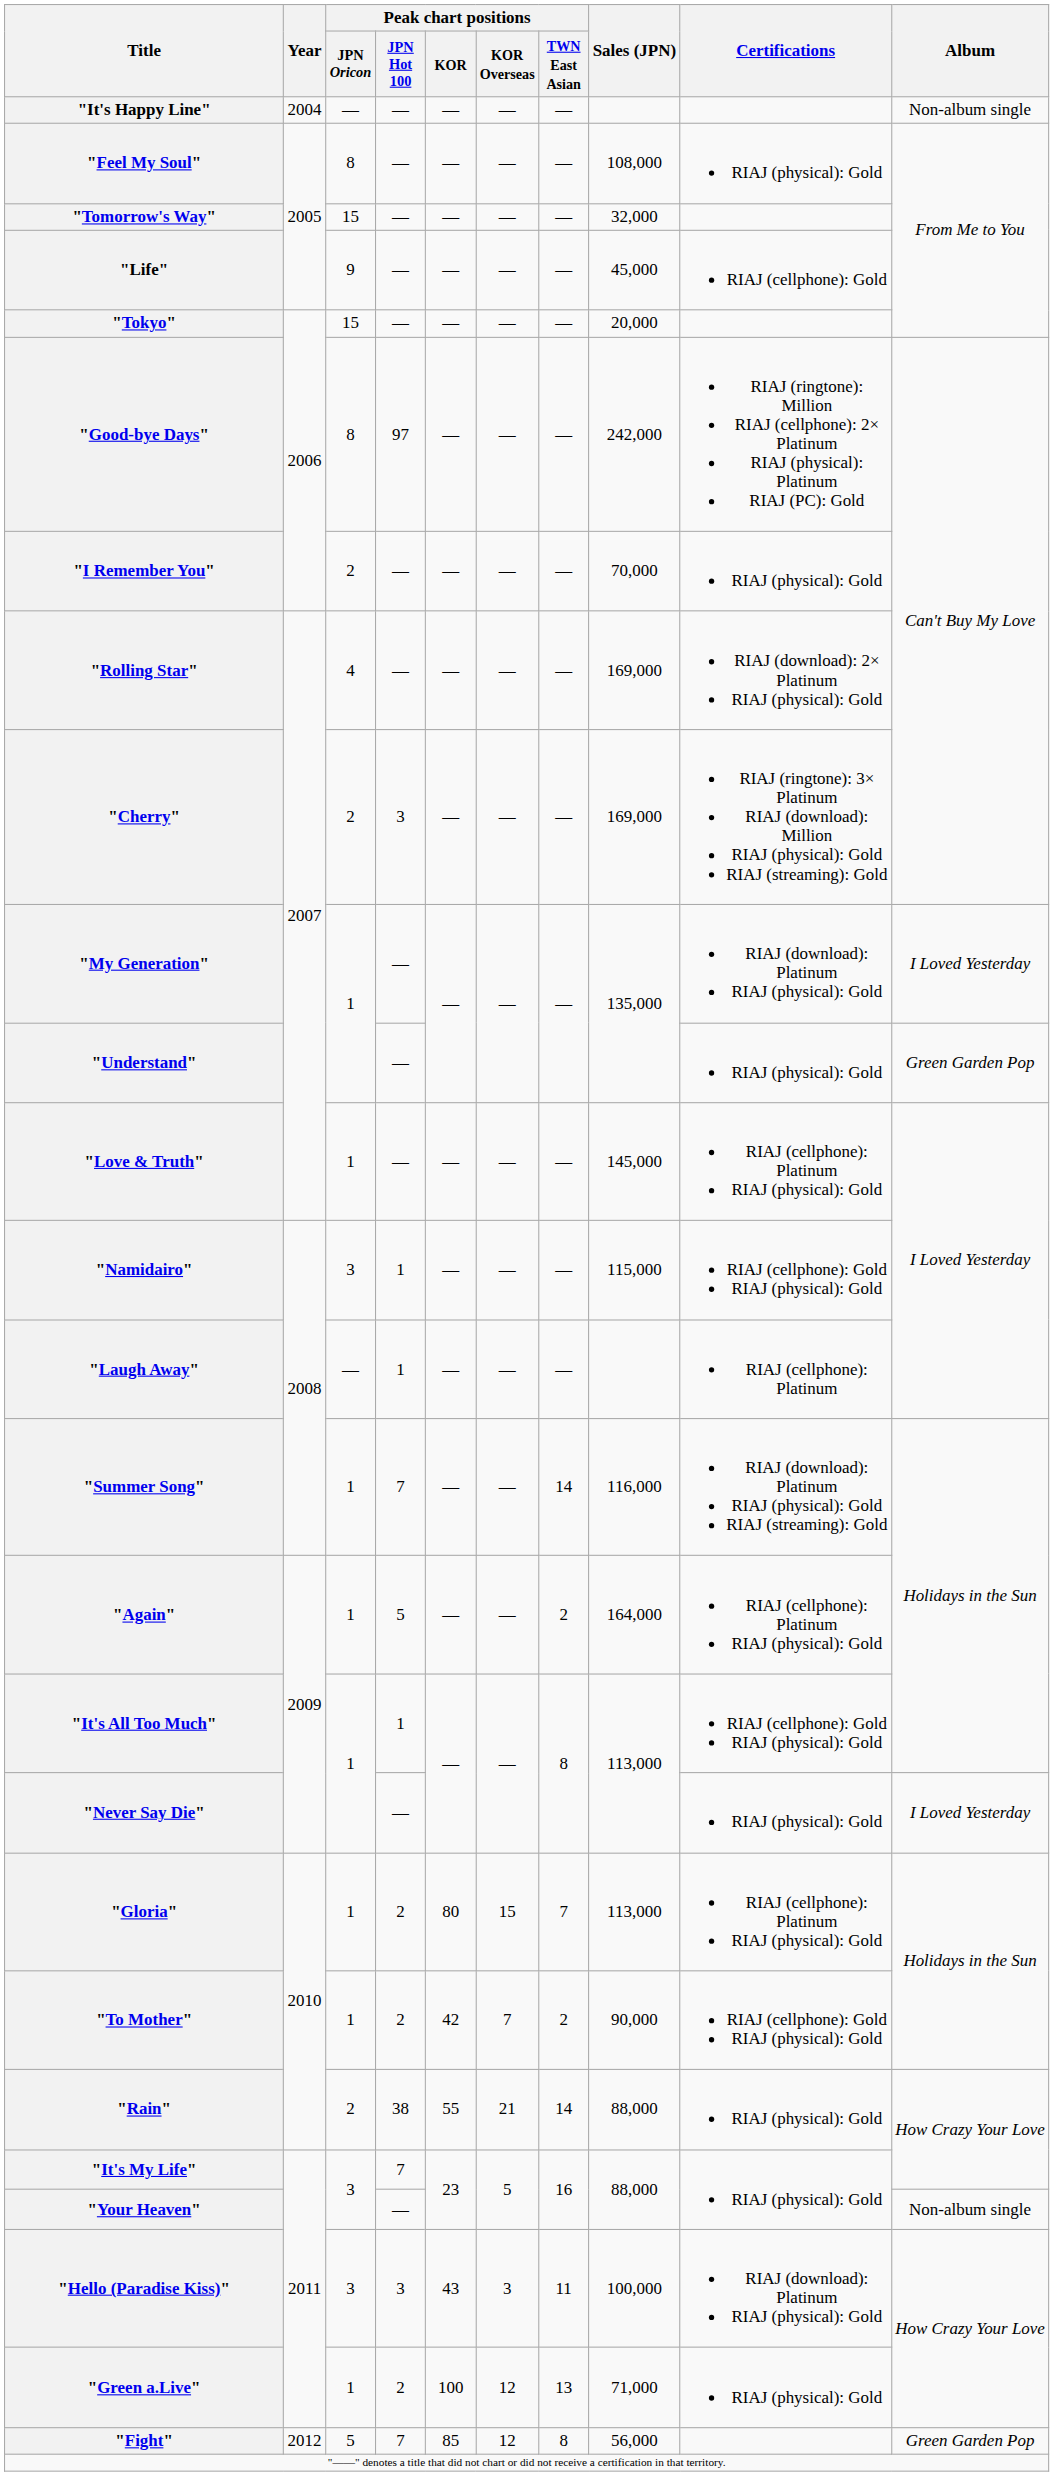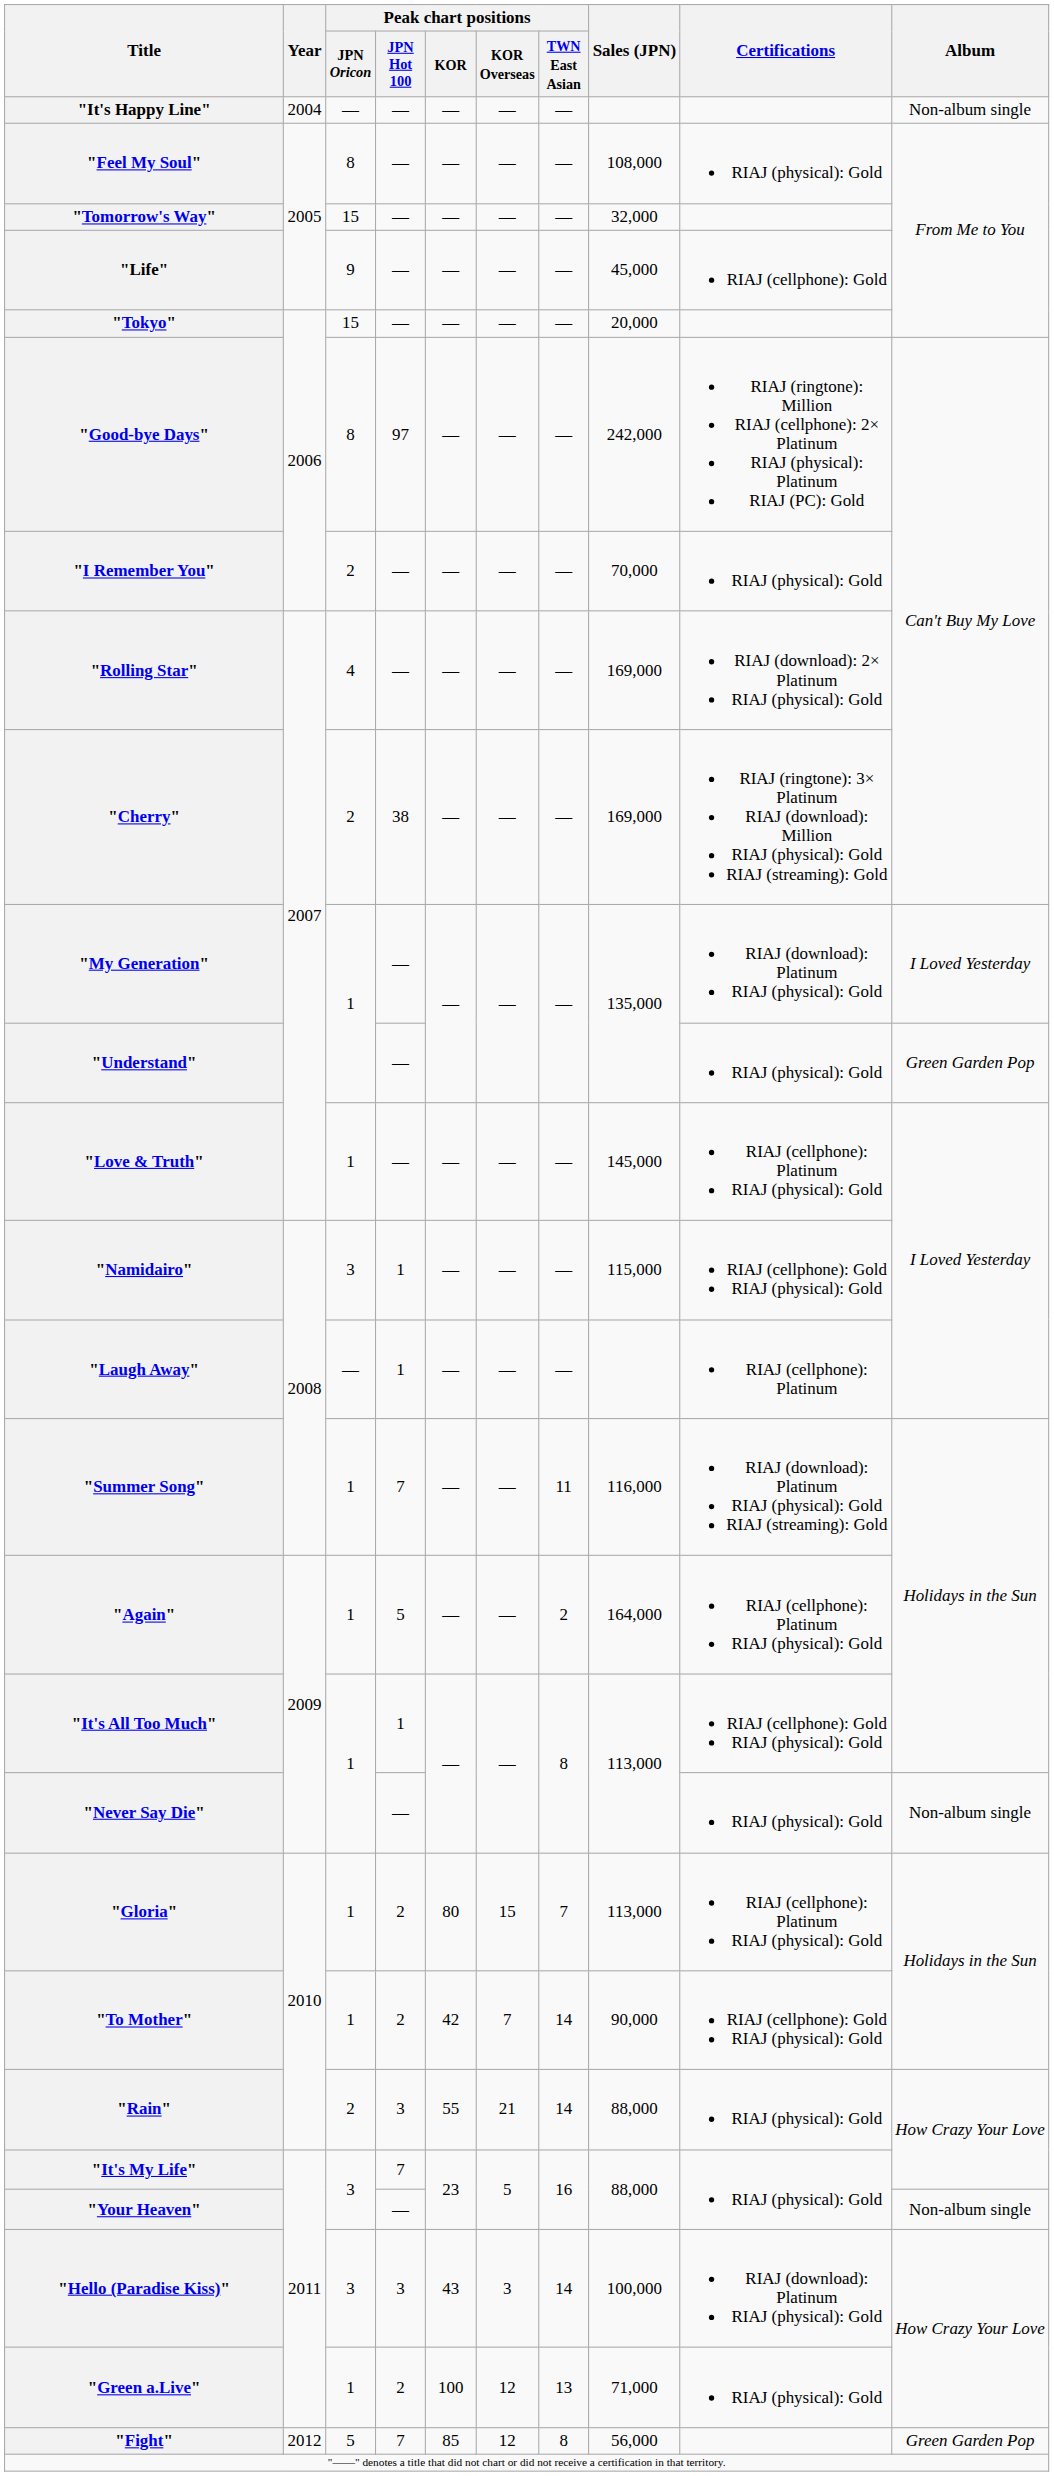 <table class="wikitable plainrowheaders" style="text-align:center;">
 <tr>
 <th scope="col" rowspan="2" style="width:16em;">Title</th>
 <th scope="col" rowspan="2">Year</th>
 <th scope="col" colspan="5">Peak chart positions</th>
 <th scope="col" rowspan="2">Sales (JPN)</th>
 <th scope="col" rowspan="2" style="width:12em;"><a href='#'>Certifications</a></th>
 <th scope="col" rowspan="2">Album</th>
 </tr>
 <tr>
 <th style="width:3em;font-size:85%">JPN <em>Oricon</em><br></th>
 <th style="width:3em;font-size:85%"><a href='#'>JPN Hot 100</a><br></th>
 <th style="width:2.5em;"><small>KOR</small><br></th>
 <th style="width:2.5em;"><small>KOR<br>Overseas</small><br></th>
 <th style="width:2.5em;"><small><a href='#'>TWN</a> East Asian</small><br></th>
 </tr>
 <tr>
 <th scope="row">"It's Happy Line"</th>
 <td rowspan="1">2004</td>
 <td>—</td>
 <td>—</td>
 <td>—</td>
 <td>—</td>
 <td>—</td>
 <td></td>
 <td></td>
 <td rowspan=1>Non-album single</td>
 </tr>
 <tr>
 <th scope="row">"<a href='#'>Feel My Soul</a>"</th>
 <td rowspan="3">2005</td>
 <td>8</td>
 <td>—</td>
 <td>—</td>
 <td>—</td>
 <td>—</td>
 <td>108,000</td>
 <td><br><ul><li>RIAJ <span>(physical)</span>: Gold</li></ul></td>
 <td rowspan=4><em>From Me to You</em></td>
 </tr>
 <tr>
 <th scope="row">"<a href='#'>Tomorrow's Way</a>"</th>
 <td>15</td>
 <td>—</td>
 <td>—</td>
 <td>—</td>
 <td>—</td>
 <td>32,000</td>
 <td></td>
 </tr>
 <tr>
 <th scope="row">"Life"</th>
 <td>9</td>
 <td>—</td>
 <td>—</td>
 <td>—</td>
 <td>—</td>
 <td>45,000</td>
 <td><br><ul><li>RIAJ <span>(cellphone)</span>: Gold</li></ul></td>
 </tr>
 <tr>
 <th scope="row">"<a href='#'>Tokyo</a>"</th>
 <td rowspan="3">2006</td>
 <td>15</td>
 <td>—</td>
 <td>—</td>
 <td>—</td>
 <td>—</td>
 <td>20,000</td>
 <td></td>
 </tr>
 <tr>
 <th scope="row">"<a href='#'>Good-bye Days</a>"</th>
 <td>8</td>
 <td>97</td>
 <td>—</td>
 <td>—</td>
 <td>—</td>
 <td>242,000</td>
 <td><br><ul><li>RIAJ <span>(ringtone)</span>: Million</li><li>RIAJ <span>(cellphone)</span>: 2× Platinum</li><li>RIAJ <span>(physical)</span>: Platinum</li><li>RIAJ <span>(PC)</span>: Gold</li></ul></td>
 <td rowspan=4><em>Can't Buy My Love</em></td>
 </tr>
 <tr>
 <th scope="row">"<a href='#'>I Remember You</a>"</th>
 <td>2</td>
 <td>—</td>
 <td>—</td>
 <td>—</td>
 <td>—</td>
 <td>70,000</td>
 <td><br><ul><li>RIAJ <span>(physical)</span>: Gold</li></ul></td>
 </tr>
 <tr>
 <th scope="row">"<a href='#'>Rolling Star</a>"</th>
 <td rowspan="5">2007</td>
 <td>4</td>
 <td>—</td>
 <td>—</td>
 <td>—</td>
 <td>—</td>
 <td>169,000</td>
 <td><br><ul><li>RIAJ <span>(download)</span>: 2× Platinum</li><li>RIAJ <span>(physical)</span>: Gold</li></ul></td>
 </tr>
 <tr>
 <th scope="row">"<a href='#'>Cherry</a>"</th>
 <td>2</td>
-<td>3</td>
+<td>38</td>
 <td>—</td>
 <td>—</td>
 <td>—</td>
 <td>169,000</td>
 <td><br><ul><li>RIAJ <span>(ringtone)</span>: 3× Platinum</li><li>RIAJ <span>(download)</span>: Million</li><li>RIAJ <span>(physical)</span>: Gold</li><li>RIAJ <span>(streaming)</span>: Gold</li></ul></td>
 </tr>
 <tr>
 <th scope="row">"<a href='#'>My Generation</a>"</th>
 <td rowspan="2">1</td>
 <td>—</td>
 <td rowspan="2">—</td>
 <td rowspan="2">—</td>
 <td rowspan="2">—</td>
 <td rowspan="2">135,000</td>
 <td><br><ul><li>RIAJ <span>(download)</span>: Platinum</li><li>RIAJ <span>(physical)</span>: Gold</li></ul></td>
 <td rowspan="1"><em>I Loved Yesterday</em></td>
 </tr>
 <tr>
 <th scope="row">"<a href='#'>Understand</a>"</th>
 <td>—</td>
 <td><br><ul><li>RIAJ <span>(physical)</span>: Gold</li></ul></td>
 <td rowspan="1"><em>Green Garden Pop</em></td>
 </tr>
 <tr>
 <th scope="row">"<a href='#'>Love & Truth</a>"</th>
 <td>1</td>
 <td>—</td>
 <td>—</td>
 <td>—</td>
 <td>—</td>
 <td>145,000</td>
 <td><br><ul><li>RIAJ <span>(cellphone)</span>: Platinum</li><li>RIAJ <span>(physical)</span>: Gold</li></ul></td>
 <td rowspan="3"><em>I Loved Yesterday</em></td>
 </tr>
 <tr>
 <th scope="row">"<a href='#'>Namidairo</a>"</th>
 <td rowspan="3">2008</td>
 <td>3</td>
 <td>1</td>
 <td>—</td>
 <td>—</td>
 <td>—</td>
 <td>115,000</td>
 <td><br><ul><li>RIAJ <span>(cellphone)</span>: Gold</li><li>RIAJ <span>(physical)</span>: Gold</li></ul></td>
 </tr>
 <tr>
 <th scope="row">"<a href='#'>Laugh Away</a>"</th>
 <td>—</td>
 <td>1</td>
 <td>—</td>
 <td>—</td>
 <td>—</td>
 <td></td>
 <td><br><ul><li>RIAJ <span>(cellphone)</span>: Platinum</li></ul></td>
 </tr>
 <tr>
 <th scope="row">"<a href='#'>Summer Song</a>"</th>
 <td>1</td>
 <td>7</td>
 <td>—</td>
 <td>—</td>
-<td>14</td>
+<td>11</td>
 <td>116,000</td>
 <td><br><ul><li>RIAJ <span>(download)</span>: Platinum</li><li>RIAJ <span>(physical)</span>: Gold</li><li>RIAJ <span>(streaming)</span>: Gold</li></ul></td>
 <td rowspan="3"><em>Holidays in the Sun</em></td>
 </tr>
 <tr>
 <th scope="row">"<a href='#'>Again</a>"</th>
 <td rowspan="3">2009</td>
 <td>1</td>
 <td>5</td>
 <td>—</td>
 <td>—</td>
 <td>2</td>
 <td>164,000</td>
 <td><br><ul><li>RIAJ <span>(cellphone)</span>: Platinum</li><li>RIAJ <span>(physical)</span>: Gold</li></ul></td>
 </tr>
 <tr>
 <th scope="row">"<a href='#'>It's All Too Much</a>"</th>
 <td rowspan="2">1</td>
 <td>1</td>
 <td rowspan="2">—</td>
 <td rowspan="2">—</td>
 <td rowspan="2">8</td>
 <td rowspan="2">113,000</td>
 <td><br><ul><li>RIAJ <span>(cellphone)</span>: Gold</li><li>RIAJ <span>(physical)</span>: Gold</li></ul></td>
 </tr>
 <tr>
 <th scope="row">"<a href='#'>Never Say Die</a>"</th>
 <td>—</td>
 <td><br><ul><li>RIAJ <span>(physical)</span>: Gold</li></ul></td>
-<td rowspan="1"><em>I Loved Yesterday</em></td>
+<td rowspan="1">Non-album single</td>
 </tr>
 <tr>
 <th scope="row">"<a href='#'>Gloria</a>"</th>
 <td rowspan="3">2010</td>
 <td>1</td>
 <td>2</td>
 <td>80</td>
 <td>15</td>
 <td>7</td>
 <td>113,000</td>
 <td><br><ul><li>RIAJ <span>(cellphone)</span>: Platinum</li><li>RIAJ <span>(physical)</span>: Gold</li></ul></td>
 <td rowspan="2"><em>Holidays in the Sun</em></td>
 </tr>
 <tr>
 <th scope="row">"<a href='#'>To Mother</a>"</th>
 <td>1</td>
 <td>2</td>
 <td>42</td>
 <td>7</td>
-<td>2</td>
+<td>14</td>
 <td>90,000</td>
 <td><br><ul><li>RIAJ <span>(cellphone)</span>: Gold</li><li>RIAJ <span>(physical)</span>: Gold</li></ul></td>
 </tr>
 <tr>
 <th scope="row">"<a href='#'>Rain</a>"</th>
 <td>2</td>
-<td>38</td>
+<td>3</td>
 <td>55</td>
 <td>21</td>
 <td>14</td>
 <td>88,000</td>
 <td><br><ul><li>RIAJ <span>(physical)</span>: Gold</li></ul></td>
 <td rowspan="2"><em>How Crazy Your Love</em></td>
 </tr>
 <tr>
 <th scope="row">"<a href='#'>It's My Life</a>"</th>
 <td rowspan="4">2011</td>
 <td rowspan="2">3</td>
 <td>7</td>
 <td rowspan="2">23</td>
 <td rowspan="2">5</td>
 <td rowspan="2">16</td>
 <td rowspan="2">88,000</td>
 <td rowspan="2"><br><ul><li>RIAJ <span>(physical)</span>: Gold</li></ul></td>
 </tr>
 <tr>
 <th scope="row">"<a href='#'>Your Heaven</a>"</th>
 <td>—</td>
 <td rowspan="1">Non-album single</td>
 </tr>
 <tr>
 <th scope="row">"<a href='#'>Hello (Paradise Kiss)</a>"</th>
 <td>3</td>
 <td>3</td>
 <td>43</td>
 <td>3</td>
-<td>11</td>
+<td>14</td>
 <td>100,000</td>
 <td><br><ul><li>RIAJ <span>(download)</span>: Platinum</li><li>RIAJ <span>(physical)</span>: Gold</li></ul></td>
 <td rowspan="2"><em>How Crazy Your Love</em></td>
 </tr>
 <tr>
 <th scope="row">"<a href='#'>Green a.Live</a>"</th>
 <td>1</td>
 <td>2</td>
 <td>100</td>
 <td>12</td>
 <td>13</td>
 <td>71,000</td>
 <td><br><ul><li>RIAJ <span>(physical)</span>: Gold</li></ul></td>
 </tr>
 <tr>
 <th scope="row">"<a href='#'>Fight</a>"</th>
 <td rowspan="1">2012</td>
 <td>5</td>
 <td>7</td>
 <td>85</td>
 <td>12</td>
 <td>8</td>
 <td>56,000</td>
 <td></td>
 <td rowspan="1"><em>Green Garden Pop</em></td>
 </tr>
 <tr>
 <td align="center" colspan="19" style="font-size: 8pt">"——" denotes a title that did not chart or did not receive a certification in that territory.</td>
 </tr>
 </table>
